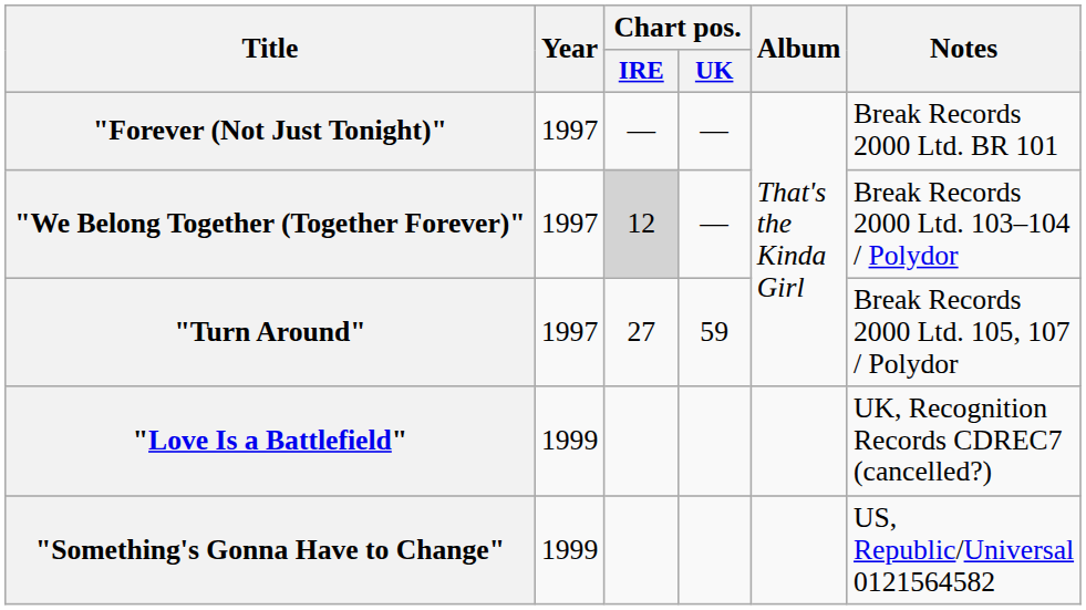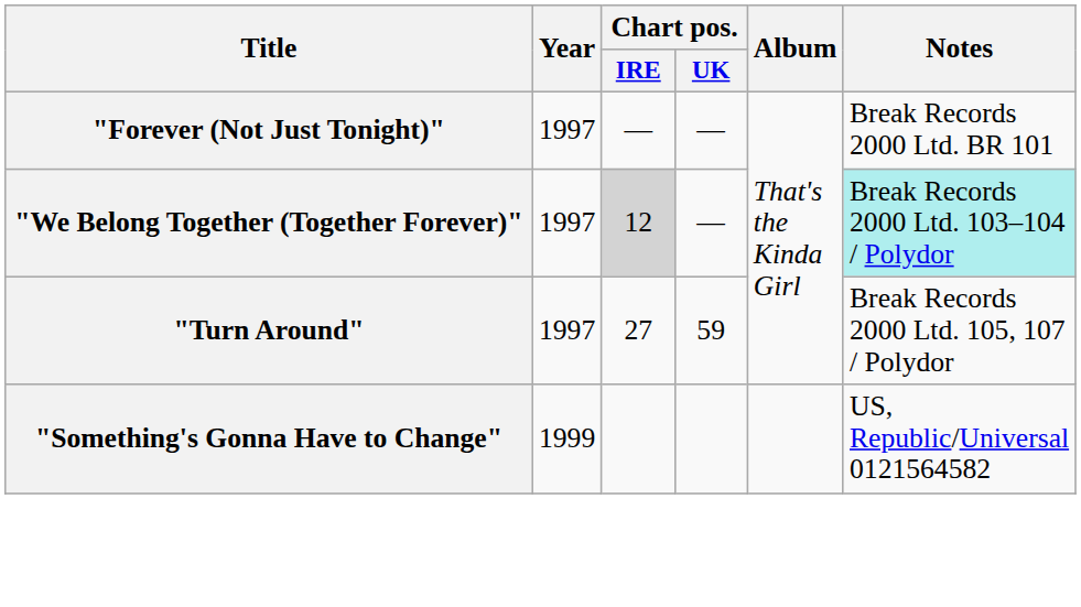 <table class="wikitable plainrowheaders" style="text-align:center;">
 <tr>
 <th scope="col" rowspan="2" style="width:20em;">Title</th>
 <th scope="col" rowspan="2" style="width:1em;">Year</th>
 <th scope="col" colspan="2">Chart pos.</th>
 <th scope="col" rowspan="2">Album</th>
 <th scope="col" rowspan="2">Notes</th>
 </tr>
 <tr>
 <th scope="col" style="width:2.5em;font-size:90%;"><a href='#'>IRE</a><br></th>
 <th scope="col" style="width:2.5em;font-size:90%;"><a href='#'>UK</a><br></th>
 </tr>
 <tr>
 <th scope="row">"Forever (Not Just Tonight)"</th>
 <td>1997</td>
 <td>—</td>
 <td>—</td>
 <td align="left" rowspan="3"><em>That's the Kinda Girl</em></td>
 <td align="left">Break Records 2000 Ltd. BR 101</td>
 </tr>
 <tr>
 <th scope="row">"We Belong Together (Together Forever)"</th>
 <td>1997</td>
 <td style="background: lightgrey;">12</td>
 <td>—</td>
-<td align="left">Break Records 2000 Ltd. 103–104 / <a href='#'>Polydor</a></td>
+<td align="left" style="background: paleturquoise;">Break Records 2000 Ltd. 103–104 / <a href='#'>Polydor</a></td>
 </tr>
 <tr>
 <th scope="row">"Turn Around"</th>
 <td>1997</td>
 <td>27</td>
 <td>59</td>
 <td align="left">Break Records 2000 Ltd. 105, 107 / Polydor</td>
-</tr>
-<tr>
-<th scope="row">"<a href='#'>Love Is a Battlefield</a>"</th>
-<td>1999</td>
-<td></td>
-<td></td>
-<td></td>
-<td align="left">UK, Recognition Records CDREC7 (cancelled?)</td>
 </tr>
 <tr>
 <th scope="row">"Something's Gonna Have to Change"</th>
 <td>1999</td>
 <td></td>
 <td></td>
 <td></td>
 <td align="left">US, <a href='#'>Republic</a>/<a href='#'>Universal</a> 0121564582</td>
 </tr>
 </table>
